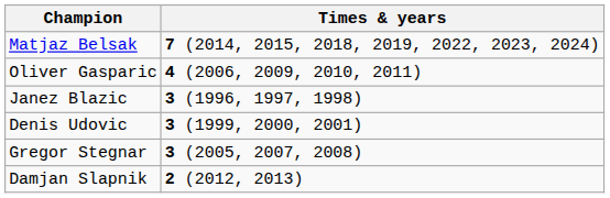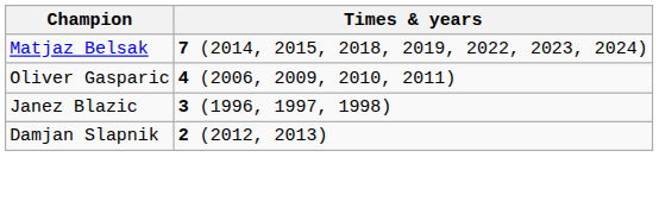 <table class="wikitable">
 <tr>
 <th>Champion</th>
 <th>Times & years</th>
 </tr>
 <tr>
 <td> <a href='#'>Matjaz Belsak</a></td>
 <td><strong>7</strong> (2014, 2015, 2018, 2019, 2022, 2023, 2024)</td>
 </tr>
 <tr>
 <td> Oliver Gasparic</td>
 <td><strong>4</strong> (2006, 2009, 2010, 2011)</td>
 </tr>
 <tr>
 <td> Janez Blazic</td>
 <td><strong>3</strong> (1996, 1997, 1998)</td>
 </tr>
 <tr>
-<td> Denis Udovic</td>
-<td><strong>3</strong> (1999, 2000, 2001)</td>
-</tr>
-<tr>
-<td> Gregor Stegnar</td>
-<td><strong>3</strong> (2005, 2007, 2008)</td>
-</tr>
-<tr>
 <td> Damjan Slapnik</td>
 <td><strong>2</strong> (2012, 2013)</td>
 </tr>
 </table>
